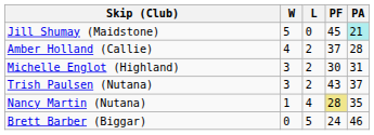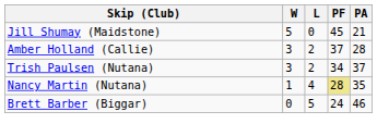 <table class="wikitable">
 <tr>
 <th bgcolor="#efefef" width="320">Skip (Club)</th>
 <th bgcolor="#efefef" width="20">W</th>
 <th bgcolor="#efefef" width="20">L</th>
 <th bgcolor="#efefef" width="20">PF</th>
 <th bgcolor="#efefef" width="20">PA</th>
 </tr>
 <tr>
 <td><a href='#'>Jill Shumay</a> (Maidstone)</td>
 <td>5</td>
 <td>0</td>
 <td>45</td>
-<td style="background: paleturquoise;">21</td>
+<td>21</td>
 </tr>
 <tr>
 <td><a href='#'>Amber Holland</a> (Callie)</td>
-<td>4</td>
+<td>3</td>
 <td>2</td>
 <td>37</td>
 <td>28</td>
 </tr>
 <tr>
-<td><a href='#'>Michelle Englot</a> (Highland)</td>
-<td>3</td>
-<td>2</td>
-<td>30</td>
-<td>31</td>
-</tr>
-<tr>
 <td><a href='#'>Trish Paulsen</a> (Nutana)</td>
 <td>3</td>
 <td>2</td>
-<td>43</td>
+<td>34</td>
 <td>37</td>
 </tr>
 <tr>
 <td><a href='#'>Nancy Martin</a> (Nutana)</td>
 <td>1</td>
 <td>4</td>
 <td style="background: khaki;">28</td>
 <td>35</td>
 </tr>
 <tr>
 <td><a href='#'>Brett Barber</a> (Biggar)</td>
 <td>0</td>
 <td>5</td>
 <td>24</td>
 <td>46</td>
 </tr>
 </table>
